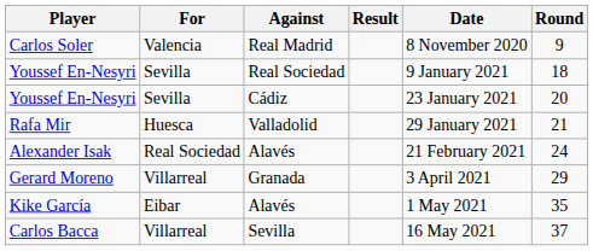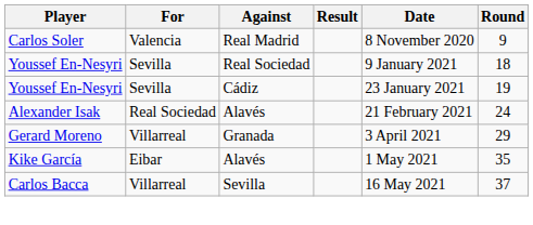 <table class="wikitable sortable">
 <tr>
 <th>Player</th>
 <th>For</th>
 <th>Against</th>
 <th>Result</th>
 <th>Date</th>
 <th>Round</th>
 </tr>
 <tr>
 <td> <a href='#'>Carlos Soler</a></td>
 <td>Valencia</td>
 <td>Real Madrid</td>
 <td></td>
 <td>8 November 2020</td>
 <td align=center>9</td>
 </tr>
 <tr>
 <td> <a href='#'>Youssef En-Nesyri</a></td>
 <td>Sevilla</td>
 <td>Real Sociedad</td>
 <td></td>
 <td>9 January 2021</td>
 <td align=center>18</td>
 </tr>
 <tr>
 <td> <a href='#'>Youssef En-Nesyri</a></td>
 <td>Sevilla</td>
 <td>Cádiz</td>
 <td></td>
 <td>23 January 2021</td>
-<td align=center>20</td>
-</tr>
-<tr>
-<td> <a href='#'>Rafa Mir</a></td>
-<td>Huesca</td>
-<td>Valladolid</td>
-<td></td>
-<td>29 January 2021</td>
-<td align=center>21</td>
+<td align=center>19</td>
 </tr>
 <tr>
 <td> <a href='#'>Alexander Isak</a></td>
 <td>Real Sociedad</td>
 <td>Alavés</td>
 <td></td>
 <td>21 February 2021</td>
 <td align=center>24</td>
 </tr>
 <tr>
 <td> <a href='#'>Gerard Moreno</a></td>
 <td>Villarreal</td>
 <td>Granada</td>
 <td></td>
 <td>3 April 2021</td>
 <td align=center>29</td>
 </tr>
 <tr>
 <td> <a href='#'>Kike García</a></td>
 <td>Eibar</td>
 <td>Alavés</td>
 <td></td>
 <td>1 May 2021</td>
 <td align=center>35</td>
 </tr>
 <tr>
 <td> <a href='#'>Carlos Bacca</a></td>
 <td>Villarreal</td>
 <td>Sevilla</td>
 <td></td>
 <td>16 May 2021</td>
 <td align=center>37</td>
 </tr>
 </table>
